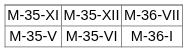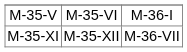 <table border="1" cellpadding="2" cellspacing="0" align="left" style="margin:1em 1em 1em 1em; border-collapse: collapse;">
 <tr bgcolor="#E3E3E3">
+</tr>
+<tr>
+<td align="center">M-35-V</td>
+<td align="center">M-35-VI</td>
+<td align="center">M-36-I</td>
 </tr>
 <tr>
 <td align="center">M-35-XI</td>
 <td align="center">M-35-XII</td>
 <td align="center">M-36-VII</td>
 </tr>
-<tr>
-<td align="center">M-35-V</td>
-<td align="center">M-35-VI</td>
-<td align="center">M-36-I</td>
-</tr>
 </table>
